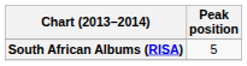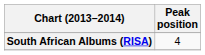 <table class="wikitable sortable plainrowheaders" style="text-align:center">
 <tr>
 <th scope="col">Chart (2013–2014)</th>
 <th scope="col">Peak<br>position</th>
 </tr>
 <tr>
 </tr>
 <tr>
 </tr>
 <tr>
 </tr>
 <tr>
 </tr>
 <tr>
 </tr>
 <tr>
 </tr>
 <tr>
 </tr>
 <tr>
 </tr>
 <tr>
 </tr>
 <tr>
 </tr>
 <tr>
 </tr>
 <tr>
 </tr>
 <tr>
 </tr>
 <tr>
 </tr>
 <tr>
 </tr>
 <tr>
 <th scope="row">South African Albums (<a href='#'>RISA</a>)</th>
-<td>5</td>
+<td>4</td>
 </tr>
 <tr>
 </tr>
 <tr>
 </tr>
 <tr>
 </tr>
 <tr>
 </tr>
 <tr>
 </tr>
 <tr>
 </tr>
 </table>
